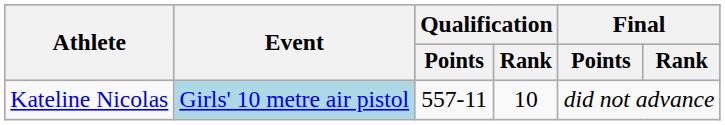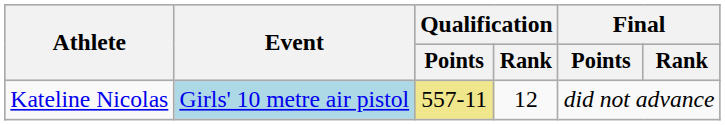 <table class="wikitable" style="font-size:90%;">
 <tr>
 <th rowspan=2>Athlete</th>
 <th rowspan=2>Event</th>
 <th colspan=2>Qualification</th>
 <th colspan=2>Final</th>
 </tr>
 <tr style="font-size:95%">
 <th>Points</th>
 <th>Rank</th>
 <th>Points</th>
 <th>Rank</th>
 </tr>
 <tr align=center>
 <td align=left><a href='#'>Kateline Nicolas</a></td>
 <td align=left style="background: lightblue;"><a href='#'>Girls' 10 metre air pistol</a></td>
-<td>557-11</td>
-<td>10</td>
+<td style="background: khaki;">557-11</td>
+<td>12</td>
 <td Colspan=2><em>did not advance</em></td>
 </tr>
 </table>
